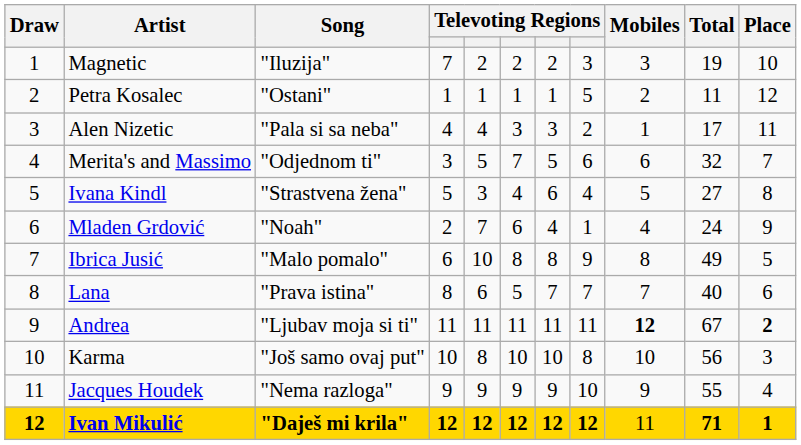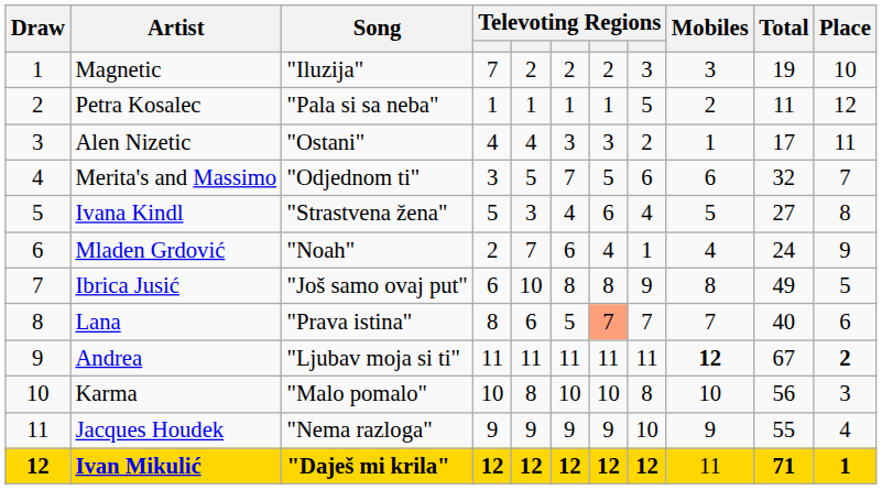 <table class="sortable wikitable" style="margin: 1em auto 1em auto; text-align:center">
 <tr>
 <th rowspan="2">Draw</th>
 <th rowspan="2">Artist</th>
 <th rowspan="2">Song</th>
 <th colspan="5">Televoting Regions</th>
 <th rowspan="2">Mobiles</th>
 <th rowspan="2">Total</th>
 <th rowspan="2">Place</th>
 </tr>
 <tr>
 <th><abbr></abbr></th>
 <th><abbr></abbr></th>
 <th><abbr></abbr></th>
 <th><abbr></abbr></th>
 <th><abbr></abbr></th>
 </tr>
 <tr>
 <td>1</td>
 <td align="left">Magnetic</td>
 <td align="left">"Iluzija"</td>
 <td>7</td>
 <td>2</td>
 <td>2</td>
 <td>2</td>
 <td>3</td>
 <td>3</td>
 <td>19</td>
 <td>10</td>
 </tr>
 <tr>
 <td>2</td>
 <td align="left">Petra Kosalec</td>
-<td align="left">"Ostani"</td>
+<td align="left">"Pala si sa neba"</td>
 <td>1</td>
 <td>1</td>
 <td>1</td>
 <td>1</td>
 <td>5</td>
 <td>2</td>
 <td>11</td>
 <td>12</td>
 </tr>
 <tr>
 <td>3</td>
 <td align="left">Alen Nizetic</td>
-<td align="left">"Pala si sa neba"</td>
+<td align="left">"Ostani"</td>
 <td>4</td>
 <td>4</td>
 <td>3</td>
 <td>3</td>
 <td>2</td>
 <td>1</td>
 <td>17</td>
 <td>11</td>
 </tr>
 <tr>
 <td>4</td>
 <td align="left">Merita's and <a href='#'>Massimo</a></td>
 <td align="left">"Odjednom ti"</td>
 <td>3</td>
 <td>5</td>
 <td>7</td>
 <td>5</td>
 <td>6</td>
 <td>6</td>
 <td>32</td>
 <td>7</td>
 </tr>
 <tr>
 <td>5</td>
 <td align="left"><a href='#'>Ivana Kindl</a></td>
 <td align="left">"Strastvena žena"</td>
 <td>5</td>
 <td>3</td>
 <td>4</td>
 <td>6</td>
 <td>4</td>
 <td>5</td>
 <td>27</td>
 <td>8</td>
 </tr>
 <tr>
 <td>6</td>
 <td align="left"><a href='#'>Mladen Grdović</a></td>
 <td align="left">"Noah"</td>
 <td>2</td>
 <td>7</td>
 <td>6</td>
 <td>4</td>
 <td>1</td>
 <td>4</td>
 <td>24</td>
 <td>9</td>
 </tr>
 <tr>
 <td>7</td>
 <td align="left"><a href='#'>Ibrica Jusić</a></td>
-<td align="left">"Malo pomalo"</td>
+<td align="left">"Još samo ovaj put"</td>
 <td>6</td>
 <td>10</td>
 <td>8</td>
 <td>8</td>
 <td>9</td>
 <td>8</td>
 <td>49</td>
 <td>5</td>
 </tr>
 <tr>
 <td>8</td>
 <td align="left"><a href='#'>Lana</a></td>
 <td align="left">"Prava istina"</td>
 <td>8</td>
 <td>6</td>
 <td>5</td>
-<td>7</td>
+<td style="background: lightsalmon;">7</td>
 <td>7</td>
 <td>7</td>
 <td>40</td>
 <td>6</td>
 </tr>
 <tr>
 <td>9</td>
 <td align="left"><a href='#'>Andrea</a></td>
 <td align="left">"Ljubav moja si ti"</td>
 <td>11</td>
 <td>11</td>
 <td>11</td>
 <td>11</td>
 <td>11</td>
 <td><strong>12</strong></td>
 <td>67</td>
 <td><strong>2</strong></td>
 </tr>
 <tr>
 <td>10</td>
 <td align="left">Karma</td>
-<td align="left">"Još samo ovaj put"</td>
+<td align="left">"Malo pomalo"</td>
 <td>10</td>
 <td>8</td>
 <td>10</td>
 <td>10</td>
 <td>8</td>
 <td>10</td>
 <td>56</td>
 <td>3</td>
 </tr>
 <tr>
 <td>11</td>
 <td align="left"><a href='#'>Jacques Houdek</a></td>
 <td align="left">"Nema razloga"</td>
 <td>9</td>
 <td>9</td>
 <td>9</td>
 <td>9</td>
 <td>10</td>
 <td>9</td>
 <td>55</td>
 <td>4</td>
 </tr>
 <tr bgcolor="gold">
 <td><strong>12</strong></td>
 <td align="left"><strong><a href='#'>Ivan Mikulić</a></strong></td>
 <td align="left"><strong>"Daješ mi krila"</strong></td>
 <td><strong>12</strong></td>
 <td><strong>12</strong></td>
 <td><strong>12</strong></td>
 <td><strong>12</strong></td>
 <td><strong>12</strong></td>
 <td>11</td>
 <td><strong>71</strong></td>
 <td><strong>1</strong></td>
 </tr>
 </table>
